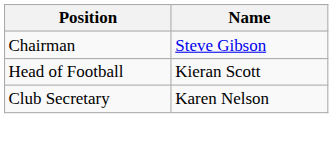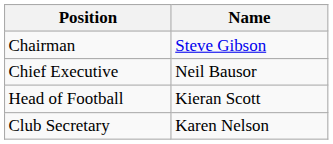 <table class="wikitable" style="text-align:left;">
 <tr>
 <th style="width:150px;">Position</th>
 <th style="width:140px;">Name</th>
 </tr>
 <tr>
 <td>Chairman</td>
 <td><a href='#'>Steve Gibson</a></td>
 </tr>
 <tr>
+<td>Chief Executive</td>
+<td>Neil Bausor</td>
+</tr>
+<tr>
 <td>Head of Football</td>
 <td>Kieran Scott</td>
 </tr>
 <tr>
 <td>Club Secretary</td>
 <td>Karen Nelson</td>
 </tr>
 </table>
